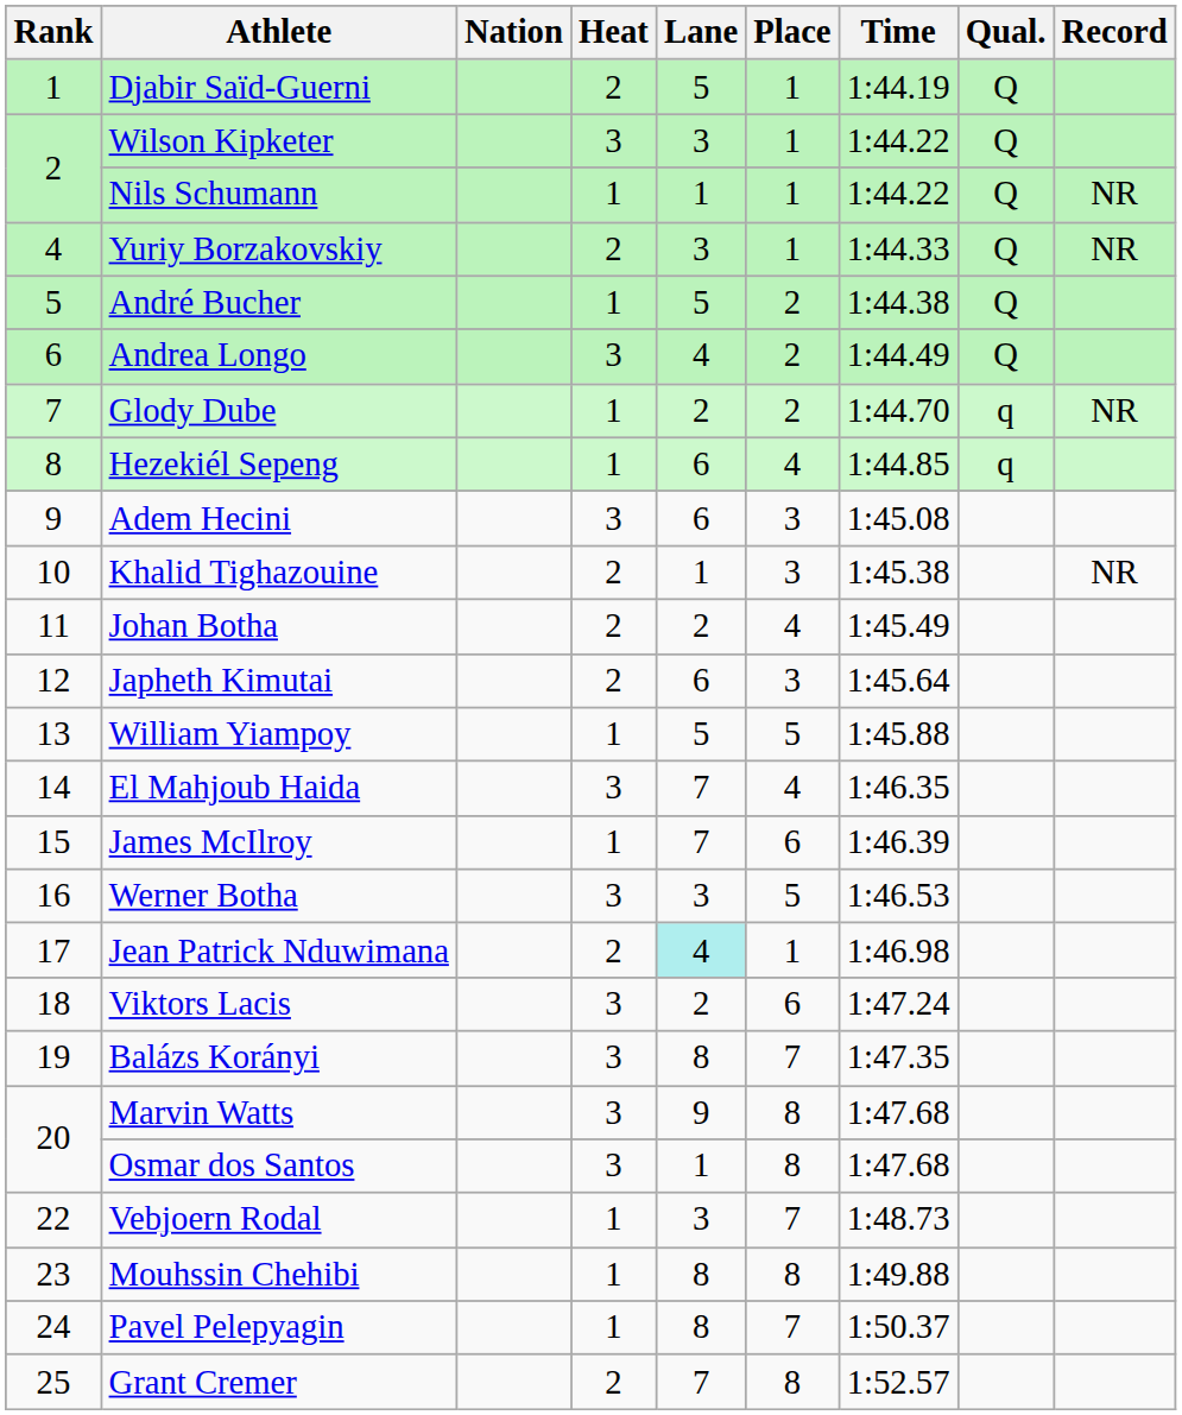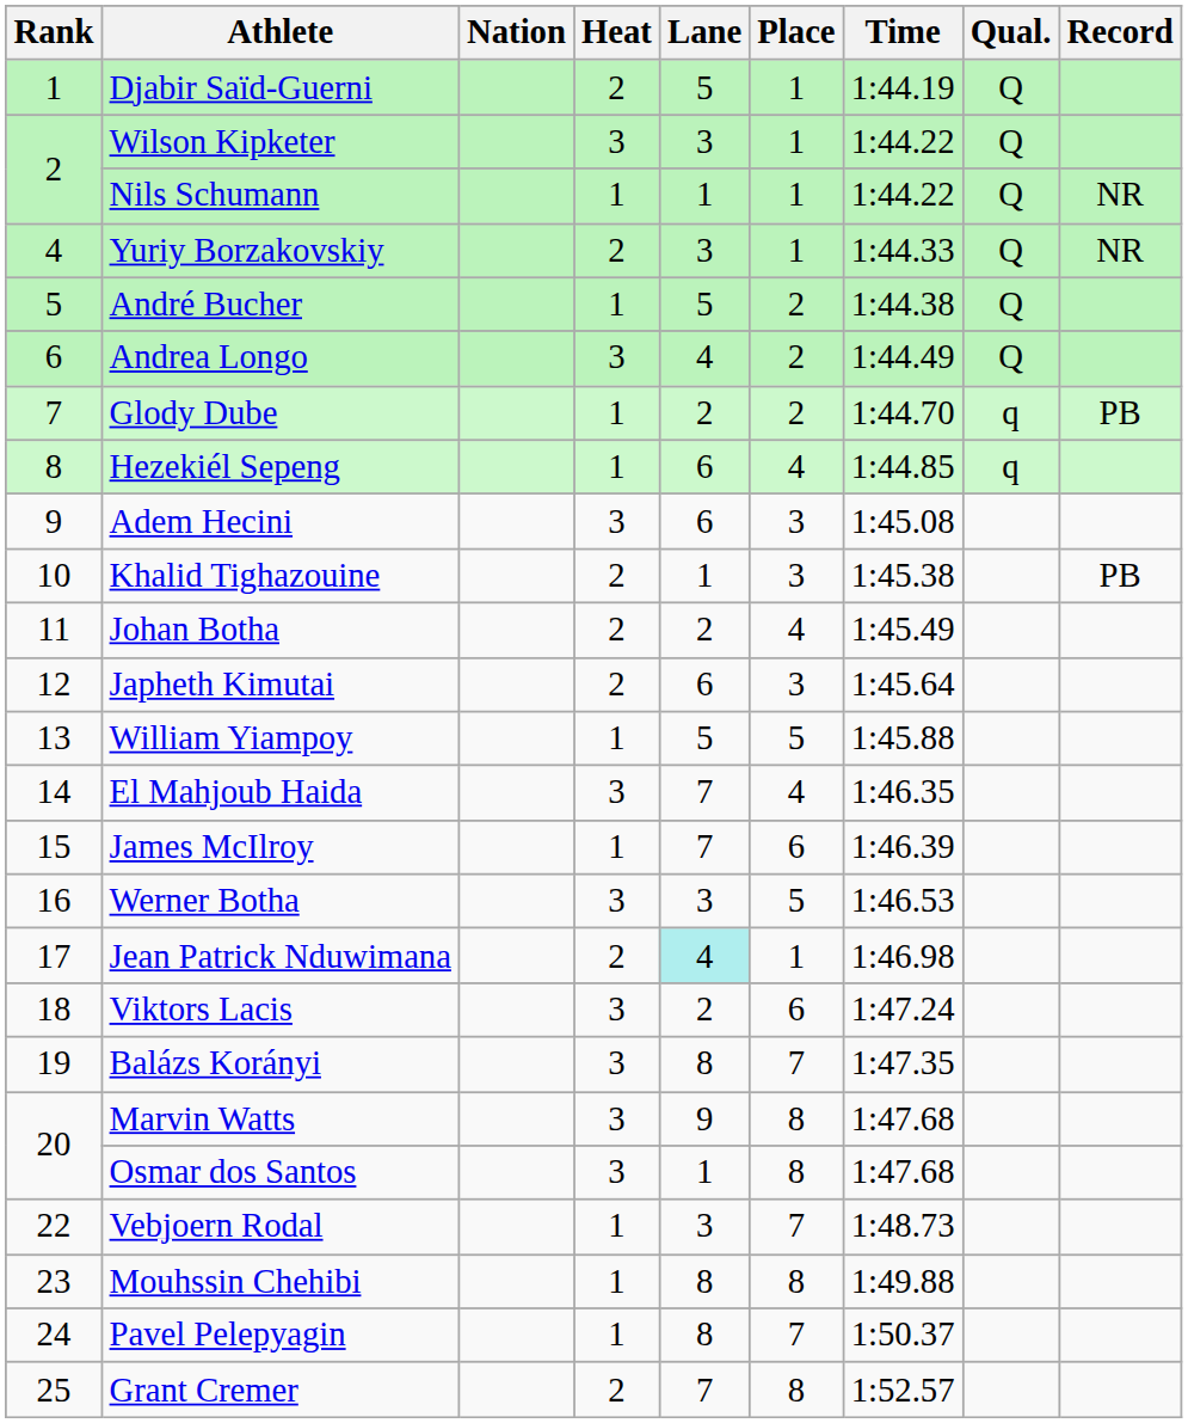 <table class="wikitable sortable" style="text-align:center">
 <tr>
 <th>Rank</th>
 <th>Athlete</th>
 <th>Nation</th>
 <th>Heat</th>
 <th>Lane</th>
 <th>Place</th>
 <th>Time</th>
 <th>Qual.</th>
 <th>Record</th>
 </tr>
 <tr bgcolor = "bbf3bb">
 <td>1</td>
 <td align="left"><a href='#'>Djabir Saïd-Guerni</a></td>
 <td align="left"></td>
 <td>2</td>
 <td>5</td>
 <td>1</td>
 <td>1:44.19</td>
 <td>Q</td>
 <td></td>
 </tr>
 <tr bgcolor = "bbf3bb">
 <td rowspan=2 align="center">2</td>
 <td align="left"><a href='#'>Wilson Kipketer</a></td>
 <td align="left"></td>
 <td>3</td>
 <td>3</td>
 <td>1</td>
 <td>1:44.22</td>
 <td>Q</td>
 <td></td>
 </tr>
 <tr bgcolor = "bbf3bb">
 <td align="left"><a href='#'>Nils Schumann</a></td>
 <td align="left"></td>
 <td>1</td>
 <td>1</td>
 <td>1</td>
 <td>1:44.22</td>
 <td>Q</td>
 <td>NR</td>
 </tr>
 <tr bgcolor = "bbf3bb">
 <td>4</td>
 <td align="left"><a href='#'>Yuriy Borzakovskiy</a></td>
 <td align="left"></td>
 <td>2</td>
 <td>3</td>
 <td>1</td>
 <td>1:44.33</td>
 <td>Q</td>
 <td>NR</td>
 </tr>
 <tr bgcolor = "bbf3bb">
 <td>5</td>
 <td align="left"><a href='#'>André Bucher</a></td>
 <td align="left"></td>
 <td>1</td>
 <td>5</td>
 <td>2</td>
 <td>1:44.38</td>
 <td>Q</td>
 <td></td>
 </tr>
 <tr bgcolor = "bbf3bb">
 <td>6</td>
 <td align="left"><a href='#'>Andrea Longo</a></td>
 <td align="left"></td>
 <td>3</td>
 <td>4</td>
 <td>2</td>
 <td>1:44.49</td>
 <td>Q</td>
 <td></td>
 </tr>
 <tr bgcolor = ccf9cc>
 <td>7</td>
 <td align="left"><a href='#'>Glody Dube</a></td>
 <td align="left"></td>
 <td>1</td>
 <td>2</td>
 <td>2</td>
 <td>1:44.70</td>
 <td>q</td>
-<td>NR</td>
+<td>PB</td>
 </tr>
 <tr bgcolor = ccf9cc>
 <td>8</td>
 <td align="left"><a href='#'>Hezekiél Sepeng</a></td>
 <td align="left"></td>
 <td>1</td>
 <td>6</td>
 <td>4</td>
 <td>1:44.85</td>
 <td>q</td>
 <td></td>
 </tr>
 <tr>
 <td>9</td>
 <td align="left"><a href='#'>Adem Hecini</a></td>
 <td align="left"></td>
 <td>3</td>
 <td>6</td>
 <td>3</td>
 <td>1:45.08</td>
 <td></td>
 <td></td>
 </tr>
 <tr>
 <td>10</td>
 <td align="left"><a href='#'>Khalid Tighazouine</a></td>
 <td align="left"></td>
 <td>2</td>
 <td>1</td>
 <td>3</td>
 <td>1:45.38</td>
 <td></td>
-<td>NR</td>
+<td>PB</td>
 </tr>
 <tr>
 <td>11</td>
 <td align="left"><a href='#'>Johan Botha</a></td>
 <td align="left"></td>
 <td>2</td>
 <td>2</td>
 <td>4</td>
 <td>1:45.49</td>
 <td></td>
 <td></td>
 </tr>
 <tr>
 <td>12</td>
 <td align="left"><a href='#'>Japheth Kimutai</a></td>
 <td align="left"></td>
 <td>2</td>
 <td>6</td>
 <td>3</td>
 <td>1:45.64</td>
 <td></td>
 <td></td>
 </tr>
 <tr>
 <td>13</td>
 <td align="left"><a href='#'>William Yiampoy</a></td>
 <td align="left"></td>
 <td>1</td>
 <td>5</td>
 <td>5</td>
 <td>1:45.88</td>
 <td></td>
 <td></td>
 </tr>
 <tr>
 <td>14</td>
 <td align="left"><a href='#'>El Mahjoub Haida</a></td>
 <td align="left"></td>
 <td>3</td>
 <td>7</td>
 <td>4</td>
 <td>1:46.35</td>
 <td></td>
 <td></td>
 </tr>
 <tr>
 <td>15</td>
 <td align="left"><a href='#'>James McIlroy</a></td>
 <td align="left"></td>
 <td>1</td>
 <td>7</td>
 <td>6</td>
 <td>1:46.39</td>
 <td></td>
 <td></td>
 </tr>
 <tr>
 <td>16</td>
 <td align="left"><a href='#'>Werner Botha</a></td>
 <td align="left"></td>
 <td>3</td>
 <td>3</td>
 <td>5</td>
 <td>1:46.53</td>
 <td></td>
 <td></td>
 </tr>
 <tr>
 <td>17</td>
 <td align="left"><a href='#'>Jean Patrick Nduwimana</a></td>
 <td align="left"></td>
 <td>2</td>
 <td style="background: paleturquoise;">4</td>
 <td>1</td>
 <td>1:46.98</td>
 <td></td>
 <td></td>
 </tr>
 <tr>
 <td>18</td>
 <td align="left"><a href='#'>Viktors Lacis</a></td>
 <td align="left"></td>
 <td>3</td>
 <td>2</td>
 <td>6</td>
 <td>1:47.24</td>
 <td></td>
 <td></td>
 </tr>
 <tr>
 <td>19</td>
 <td align="left"><a href='#'>Balázs Korányi</a></td>
 <td align="left"></td>
 <td>3</td>
 <td>8</td>
 <td>7</td>
 <td>1:47.35</td>
 <td></td>
 <td></td>
 </tr>
 <tr>
 <td rowspan=2 align="center">20</td>
 <td align="left"><a href='#'>Marvin Watts</a></td>
 <td align="left"></td>
 <td>3</td>
 <td>9</td>
 <td>8</td>
 <td>1:47.68</td>
 <td></td>
 <td></td>
 </tr>
 <tr>
 <td align="left"><a href='#'>Osmar dos Santos</a></td>
 <td align="left"></td>
 <td>3</td>
 <td>1</td>
 <td>8</td>
 <td>1:47.68</td>
 <td></td>
 <td></td>
 </tr>
 <tr>
 <td>22</td>
 <td align="left"><a href='#'>Vebjoern Rodal</a></td>
 <td align="left"></td>
 <td>1</td>
 <td>3</td>
 <td>7</td>
 <td>1:48.73</td>
 <td></td>
 <td></td>
 </tr>
 <tr>
 <td>23</td>
 <td align="left"><a href='#'>Mouhssin Chehibi</a></td>
 <td align="left"></td>
 <td>1</td>
 <td>8</td>
 <td>8</td>
 <td>1:49.88</td>
 <td></td>
 <td></td>
 </tr>
 <tr>
 <td>24</td>
 <td align="left"><a href='#'>Pavel Pelepyagin</a></td>
 <td align="left"></td>
 <td>1</td>
 <td>8</td>
 <td>7</td>
 <td>1:50.37</td>
 <td></td>
 <td></td>
 </tr>
 <tr>
 <td>25</td>
 <td align="left"><a href='#'>Grant Cremer</a></td>
 <td align="left"></td>
 <td>2</td>
 <td>7</td>
 <td>8</td>
 <td>1:52.57</td>
 <td></td>
 <td></td>
 </tr>
 </table>
